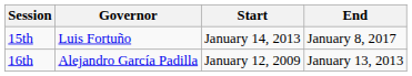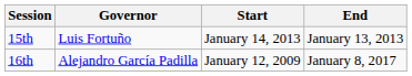 <table class="wikitable">
 <tr>
 <th>Session</th>
 <th>Governor</th>
 <th>Start</th>
 <th>End</th>
 </tr>
 <tr>
 <td><a href='#'>15th</a></td>
 <td><a href='#'>Luis Fortuño</a></td>
 <td>January 14, 2013</td>
-<td>January 8, 2017</td>
+<td>January 13, 2013</td>
 </tr>
 <tr>
 <td><a href='#'>16th</a></td>
 <td><a href='#'>Alejandro García Padilla</a></td>
 <td>January 12, 2009</td>
-<td>January 13, 2013</td>
+<td>January 8, 2017</td>
 </tr>
 </table>
